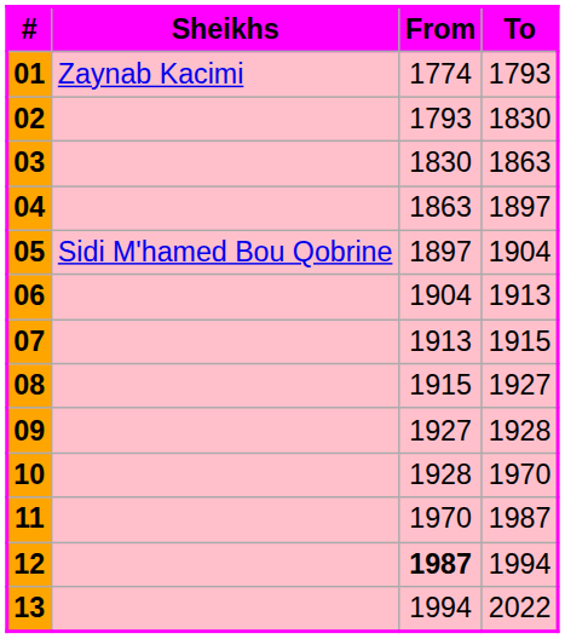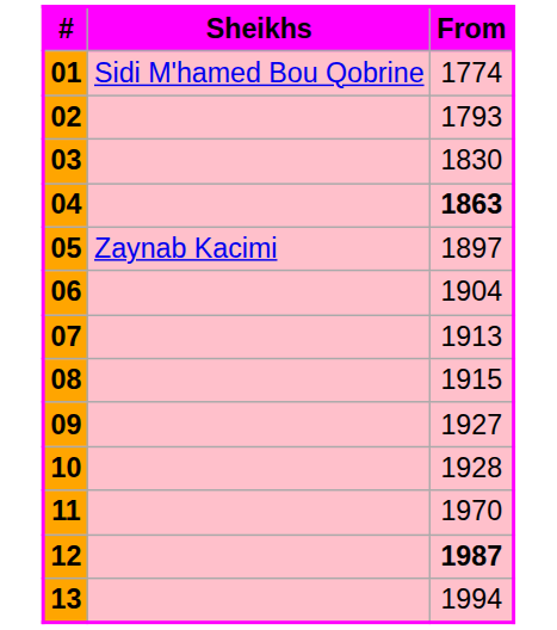 <table class="wikitable sortable" style="margin:1em auto; text-align:center; border: 2px solid magenta; background-color:pink;">
 <tr>
 <th scope="col" style="background-color: magenta;">#</th>
 <th scope="col" style="background-color: magenta;">Sheikhs</th>
 <th scope="col" style="background-color: magenta;">From</th>
-<th scope="col" style="background-color: magenta;">To</th>
 </tr>
 <tr>
 <th style="background-color: orange;">01</th>
-<td style="text-align:left;"><a href='#'>Zaynab Kacimi</a></td>
+<td style="text-align:left;"><a href='#'>Sidi M'hamed Bou Qobrine</a></td>
 <td>1774</td>
-<td>1793</td>
 </tr>
 <tr>
 <th style="background-color: orange;">02</th>
 <td style="text-align:left;"></td>
 <td>1793</td>
-<td>1830</td>
 </tr>
 <tr>
 <th style="background-color: orange;">03</th>
 <td style="text-align:left;"></td>
 <td>1830</td>
-<td>1863</td>
 </tr>
 <tr>
 <th style="background-color: orange;">04</th>
 <td style="text-align:left;"></td>
-<td>1863</td>
-<td>1897</td>
+<td><strong>1863</strong></td>
 </tr>
 <tr>
 <th style="background-color: orange;">05</th>
-<td style="text-align:left;"><a href='#'>Sidi M'hamed Bou Qobrine</a></td>
+<td style="text-align:left;"><a href='#'>Zaynab Kacimi</a></td>
 <td>1897</td>
-<td>1904</td>
 </tr>
 <tr>
 <th style="background-color: orange;">06</th>
 <td style="text-align:left;"></td>
 <td>1904</td>
-<td>1913</td>
 </tr>
 <tr>
 <th style="background-color: orange;">07</th>
 <td style="text-align:left;"></td>
 <td>1913</td>
-<td>1915</td>
 </tr>
 <tr>
 <th style="background-color: orange;">08</th>
 <td style="text-align:left;"></td>
 <td>1915</td>
-<td>1927</td>
 </tr>
 <tr>
 <th style="background-color: orange;">09</th>
 <td style="text-align:left;"></td>
 <td>1927</td>
-<td>1928</td>
 </tr>
 <tr>
 <th style="background-color: orange;">10</th>
 <td style="text-align:left;"></td>
 <td>1928</td>
-<td>1970</td>
 </tr>
 <tr>
 <th style="background-color: orange;">11</th>
 <td style="text-align:left;"></td>
 <td>1970</td>
-<td>1987</td>
 </tr>
 <tr>
 <th style="background-color: orange;">12</th>
 <td style="text-align:left;"></td>
 <td><strong>1987</strong></td>
-<td>1994</td>
 </tr>
 <tr>
 <th style="background-color: orange;">13</th>
 <td style="text-align:left;"></td>
 <td>1994</td>
-<td>2022</td>
 </tr>
 </table>
